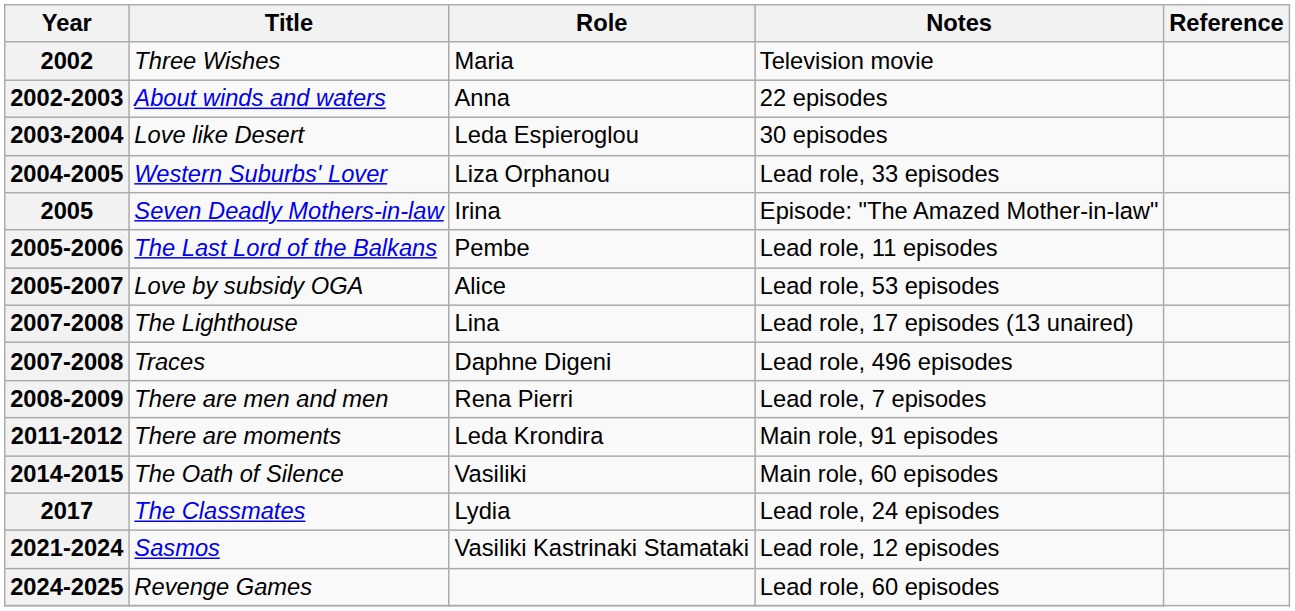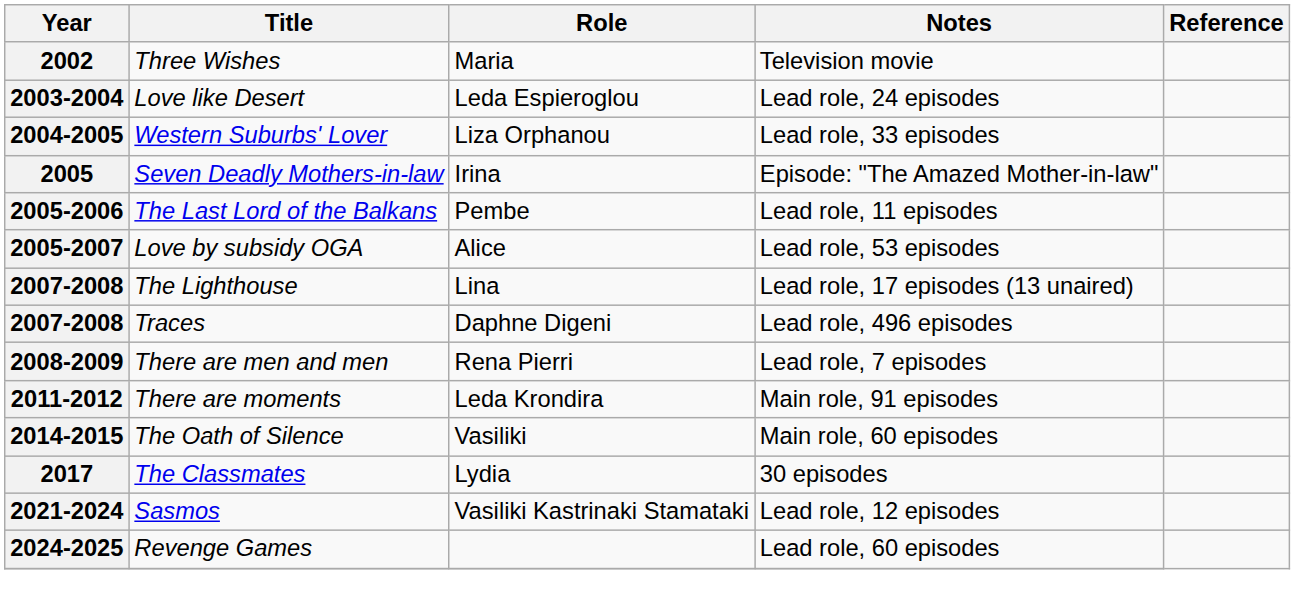 <table class="wikitable plainrowheaders sortable" style="margin-right: 0;">
 <tr>
 <th scope="col">Year</th>
 <th scope="col">Title</th>
 <th scope="col">Role</th>
 <th scope="col" class="unsortable">Notes</th>
 <th scope="col" class="unsortable">Reference</th>
 </tr>
 <tr>
 <th scope="row">2002</th>
 <td><em>Three Wishes</em></td>
 <td>Maria</td>
 <td>Television movie</td>
 <td></td>
 </tr>
 <tr>
-<th scope="row">2002-2003</th>
-<td><em><a href='#'>About winds and waters</a></em></td>
-<td>Anna</td>
-<td>22 episodes</td>
-<td></td>
-</tr>
-<tr>
 <th scope="row">2003-2004</th>
 <td><em>Love like Desert</em></td>
 <td>Leda Espieroglou</td>
-<td>30 episodes</td>
+<td>Lead role, 24 episodes</td>
 <td></td>
 </tr>
 <tr>
 <th scope="row">2004-2005</th>
 <td><em><a href='#'>Western Suburbs' Lover</a></em></td>
 <td>Liza Orphanou</td>
 <td>Lead role, 33 episodes</td>
 <td></td>
 </tr>
 <tr>
 <th scope="row">2005</th>
 <td><em><a href='#'>Seven Deadly Mothers-in-law</a></em></td>
 <td>Irina</td>
 <td>Episode: "The Amazed Mother-in-law"</td>
 <td></td>
 </tr>
 <tr>
 <th scope="row">2005-2006</th>
 <td><em><a href='#'>The Last Lord of the Balkans</a></em></td>
 <td>Pembe</td>
 <td>Lead role, 11 episodes</td>
 <td></td>
 </tr>
 <tr>
 <th scope="row">2005-2007</th>
 <td><em>Love by subsidy OGA</em></td>
 <td>Alice</td>
 <td>Lead role, 53 episodes</td>
 <td></td>
 </tr>
 <tr>
 <th scope="row">2007-2008</th>
 <td><em>The Lighthouse</em></td>
 <td>Lina</td>
 <td>Lead role, 17 episodes (13 unaired)</td>
 <td></td>
 </tr>
 <tr>
 <th scope="row">2007-2008</th>
 <td><em>Traces</em></td>
 <td>Daphne Digeni</td>
 <td>Lead role, 496 episodes</td>
 <td></td>
 </tr>
 <tr>
 <th scope="row">2008-2009</th>
 <td><em>There are men and men</em></td>
 <td>Rena Pierri</td>
 <td>Lead role, 7 episodes</td>
 <td></td>
 </tr>
 <tr>
 <th scope="row">2011-2012</th>
 <td><em>There are moments</em></td>
 <td>Leda Krondira</td>
 <td>Main role, 91 episodes</td>
 <td></td>
 </tr>
 <tr>
 <th scope="row">2014-2015</th>
 <td><em>The Oath of Silence</em></td>
 <td>Vasiliki</td>
 <td>Main role, 60 episodes</td>
 <td></td>
 </tr>
 <tr>
 <th scope="row">2017</th>
 <td><em><a href='#'>The Classmates</a></em></td>
 <td>Lydia</td>
-<td>Lead role, 24 episodes</td>
+<td>30 episodes</td>
 <td></td>
 </tr>
 <tr>
 <th scope="row">2021-2024</th>
 <td><em><a href='#'>Sasmos</a></em></td>
 <td>Vasiliki Kastrinaki Stamataki</td>
 <td>Lead role, 12 episodes</td>
 <td></td>
 </tr>
 <tr>
 <th scope="row">2024-2025</th>
 <td><em>Revenge Games</em></td>
 <td></td>
 <td>Lead role, 60 episodes</td>
 </tr>
 <tr>
 </tr>
 </table>
